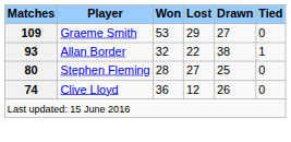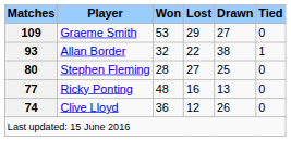 <table class="wikitable">
 <tr style="background:#9cf;">
 <td style="text-align:center;"><strong>Matches</strong></td>
 <td style="text-align:center;"><strong>Player</strong></td>
 <td style="text-align:center;"><strong>Won</strong></td>
 <td style="text-align:center;"><strong>Lost</strong></td>
 <td style="text-align:center;"><strong>Drawn</strong></td>
 <td style="text-align:center;"><strong>Tied</strong></td>
 </tr>
 <tr>
 <th>109</th>
 <td style="text-align:left;"> <a href='#'>Graeme Smith</a></td>
 <td>53</td>
 <td>29</td>
 <td>27</td>
 <td>0</td>
 </tr>
 <tr>
 <th>93</th>
 <td style="text-align:left;"> <a href='#'>Allan Border</a></td>
 <td>32</td>
 <td>22</td>
 <td>38</td>
 <td>1</td>
 </tr>
 <tr>
 <th>80</th>
 <td style="text-align:left;"> <a href='#'>Stephen Fleming</a></td>
 <td>28</td>
 <td>27</td>
 <td>25</td>
 <td>0</td>
 </tr>
 <tr>
+<th>77</th>
+<td style="text-align:left;"> <a href='#'>Ricky Ponting</a></td>
+<td>48</td>
+<td>16</td>
+<td>13</td>
+<td>0</td>
+</tr>
+<tr>
 <th>74</th>
 <td style="text-align:left;"> <a href='#'>Clive Lloyd</a></td>
 <td>36</td>
 <td>12</td>
 <td>26</td>
 <td>0</td>
 </tr>
 <tr>
 <td colspan="6"><small>Last updated: 15 June 2016</small></td>
 </tr>
 </table>
